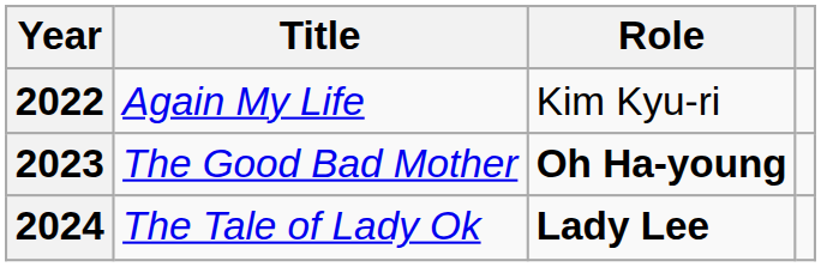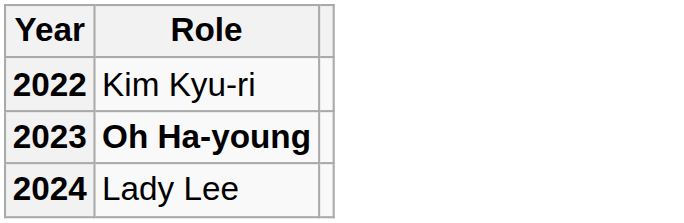 <table class="wikitable plainrowheaders sortable">
 <tr>
 <th scope="col">Year</th>
-<th scope="col">Title</th>
 <th scope="col">Role</th>
 <th scope="col" class="unsortable"></th>
 </tr>
 <tr>
 <th scope="row">2022</th>
-<td><em><a href='#'>Again My Life</a></em></td>
 <td>Kim Kyu-ri</td>
 <td style="text-align:center"></td>
 </tr>
 <tr>
 <th scope="row">2023</th>
-<td><em><a href='#'>The Good Bad Mother</a></em></td>
 <td><strong>Oh Ha-young</strong></td>
 <td style="text-align:center"></td>
 </tr>
 <tr>
 <th scope="row">2024</th>
-<td><em><a href='#'>The Tale of Lady Ok</a></em></td>
-<td><strong>Lady Lee</strong></td>
+<td>Lady Lee</td>
 <td style="text-align:center"></td>
 </tr>
 </table>
